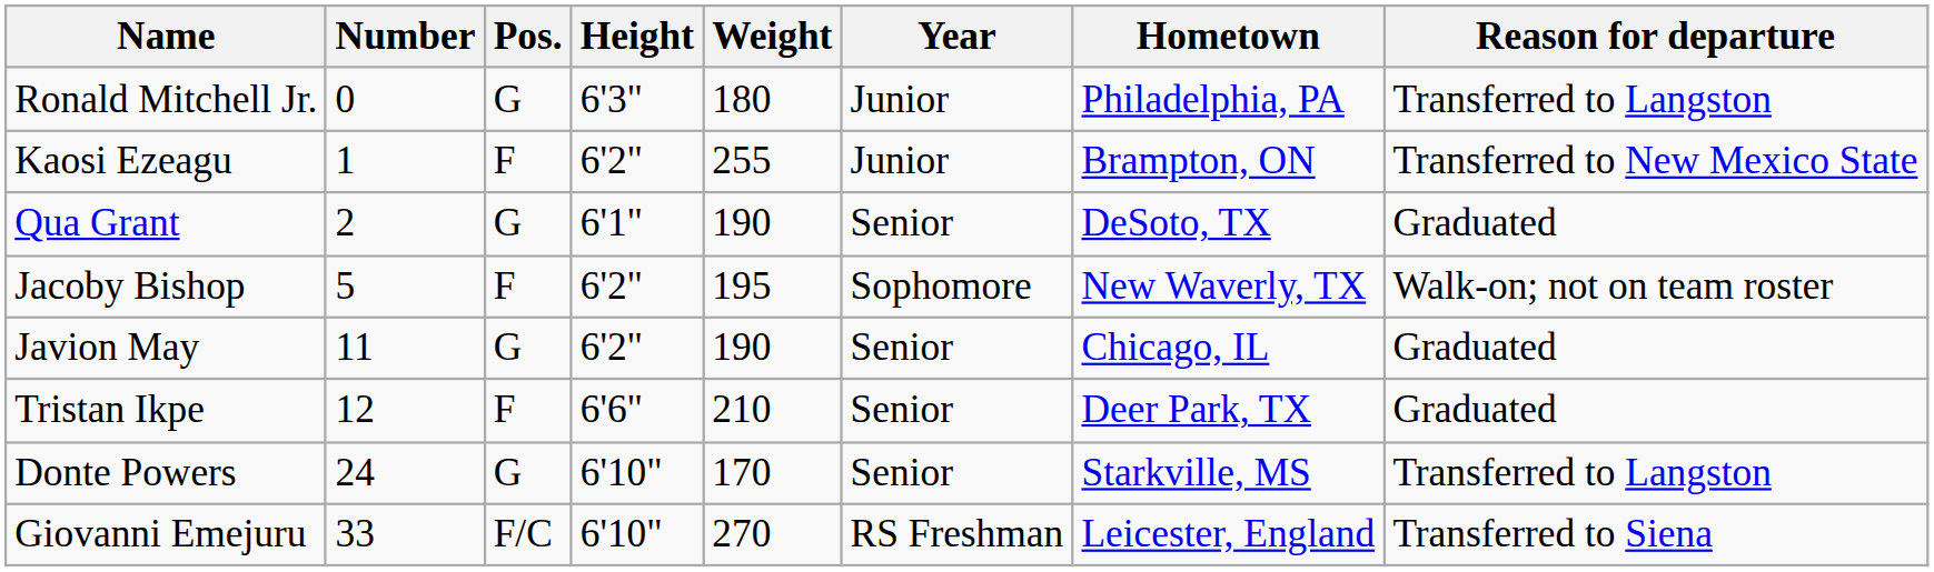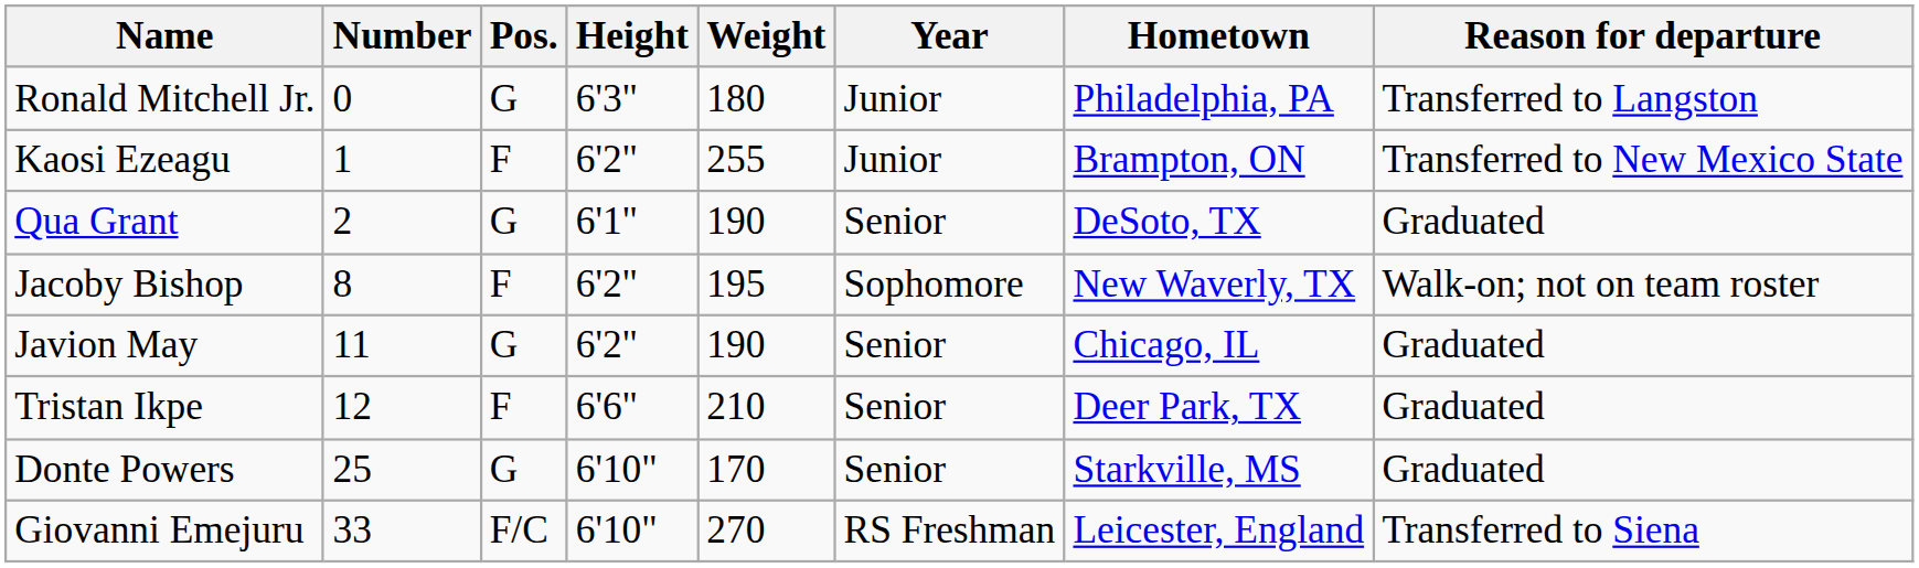 <table class="wikitable sortable" border="1">
 <tr>
 <th>Name</th>
 <th>Number</th>
 <th>Pos.</th>
 <th>Height</th>
 <th>Weight</th>
 <th>Year</th>
 <th>Hometown</th>
 <th class="unsortable">Reason for departure</th>
 </tr>
 <tr>
 <td>Ronald Mitchell Jr.</td>
 <td>0</td>
 <td>G</td>
 <td>6'3"</td>
 <td>180</td>
 <td>Junior</td>
 <td><a href='#'>Philadelphia, PA</a></td>
 <td>Transferred to <a href='#'>Langston</a></td>
 </tr>
 <tr>
 <td>Kaosi Ezeagu</td>
 <td>1</td>
 <td>F</td>
 <td>6'2"</td>
 <td>255</td>
 <td>Junior</td>
 <td><a href='#'>Brampton, ON</a></td>
 <td>Transferred to <a href='#'>New Mexico State</a></td>
 </tr>
 <tr>
 <td><a href='#'>Qua Grant</a></td>
 <td>2</td>
 <td>G</td>
 <td>6'1"</td>
 <td>190</td>
 <td>Senior</td>
 <td><a href='#'>DeSoto, TX</a></td>
 <td>Graduated</td>
 </tr>
 <tr>
 <td>Jacoby Bishop</td>
-<td>5</td>
+<td>8</td>
 <td>F</td>
 <td>6'2"</td>
 <td>195</td>
 <td>Sophomore</td>
 <td><a href='#'>New Waverly, TX</a></td>
 <td>Walk-on; not on team roster</td>
 </tr>
 <tr>
 <td>Javion May</td>
 <td>11</td>
 <td>G</td>
 <td>6'2"</td>
 <td>190</td>
 <td>Senior</td>
 <td><a href='#'>Chicago, IL</a></td>
 <td>Graduated</td>
 </tr>
 <tr>
 <td>Tristan Ikpe</td>
 <td>12</td>
 <td>F</td>
 <td>6'6"</td>
 <td>210</td>
 <td>Senior</td>
 <td><a href='#'>Deer Park, TX</a></td>
 <td>Graduated</td>
 </tr>
 <tr>
 <td>Donte Powers</td>
-<td>24</td>
+<td>25</td>
 <td>G</td>
 <td>6'10"</td>
 <td>170</td>
 <td>Senior</td>
 <td><a href='#'>Starkville, MS</a></td>
-<td>Transferred to <a href='#'>Langston</a></td>
+<td>Graduated</td>
 </tr>
 <tr>
 <td>Giovanni Emejuru</td>
 <td>33</td>
 <td>F/C</td>
 <td>6'10"</td>
 <td>270</td>
 <td>RS Freshman</td>
 <td><a href='#'>Leicester, England</a></td>
 <td>Transferred to <a href='#'>Siena</a></td>
 </tr>
 </table>
